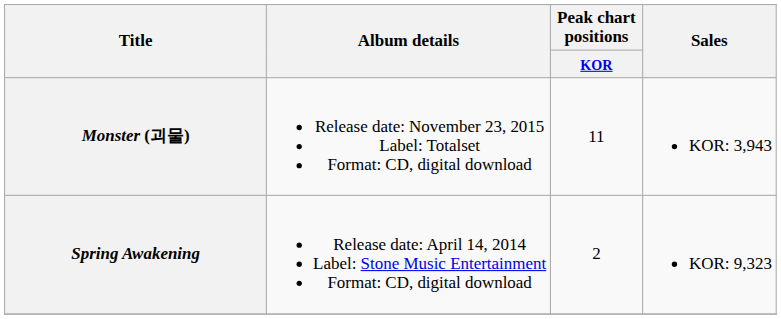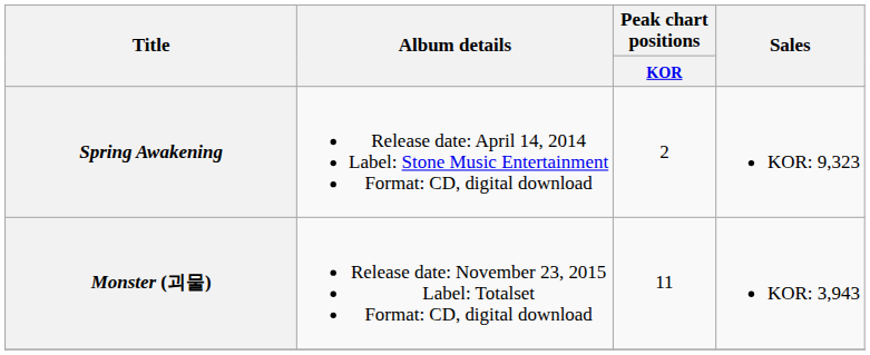 <table class="wikitable plainrowheaders" style="text-align:center;">
 <tr>
 <th scope="col" rowspan="2" style="width:15em;">Title</th>
 <th scope="col" rowspan="2">Album details</th>
 <th scope="col" colspan="1" style="width:5em;">Peak chart positions</th>
 <th scope="col" rowspan="2">Sales</th>
 </tr>
 <tr>
 <th><small><a href='#'>KOR</a></small><br></th>
 </tr>
 <tr>
+<th scope="row"><em>Spring Awakening</em></th>
+<td><br><ul><li>Release date: April 14, 2014</li><li>Label: <a href='#'>Stone Music Entertainment</a></li><li>Format: CD, digital download</li></ul></td>
+<td>2</td>
+<td><br><ul><li>KOR: 9,323</li></ul></td>
+</tr>
+<tr>
 <th scope="row"><em>Monster</em> (괴물)</th>
 <td><br><ul><li>Release date: November 23, 2015</li><li>Label: Totalset</li><li>Format: CD, digital download</li></ul></td>
 <td>11</td>
 <td><br><ul><li>KOR: 3,943</li></ul></td>
 </tr>
 <tr>
-<th scope="row"><em>Spring Awakening</em></th>
-<td><br><ul><li>Release date: April 14, 2014</li><li>Label: <a href='#'>Stone Music Entertainment</a></li><li>Format: CD, digital download</li></ul></td>
-<td>2</td>
-<td><br><ul><li>KOR: 9,323</li></ul></td>
-</tr>
-<tr>
 </tr>
 </table>
